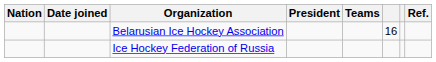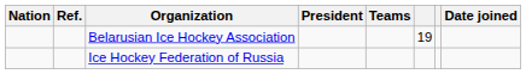 <table class="wikitable sortable">
 <tr>
 <th>Nation</th>
-<th>Date joined</th>
+<th class="unsortable">Ref.</th>
 <th>Organization</th>
 <th>President</th>
 <th class="unsortable">Teams</th>
 <th></th>
 <th></th>
-<th class="unsortable">Ref.</th>
+<th>Date joined</th>
 </tr>
 <tr>
 <td></td>
-<td></td>
+<td align=center></td>
 <td><a href='#'>Belarusian Ice Hockey Association</a></td>
 <td></td>
 <td></td>
-<td align=center>16</td>
+<td align=center>19</td>
 <td align=center></td>
-<td align=center></td>
+<td></td>
 </tr>
 <tr>
 <td></td>
-<td></td>
+<td align=center></td>
 <td><a href='#'>Ice Hockey Federation of Russia</a></td>
 <td></td>
 <td></td>
 <td align=center></td>
 <td align=center></td>
-<td align=center></td>
+<td></td>
 </tr>
 </table>
